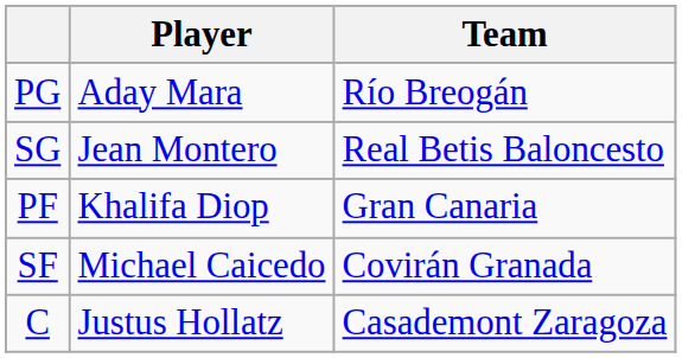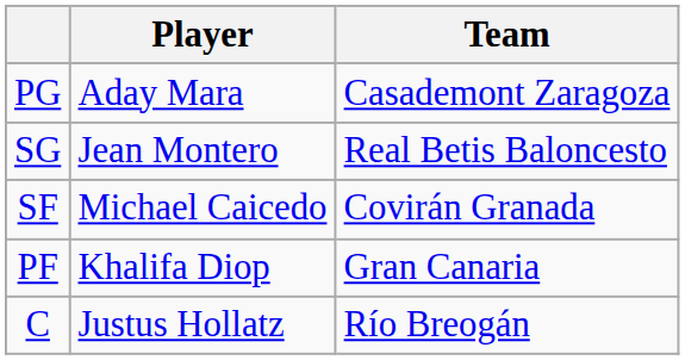 <table class="wikitable">
 <tr>
 <th style="text-align:center;"></th>
 <th style="text-align:center;">Player</th>
 <th style="text-align:center;">Team</th>
 </tr>
 <tr>
 <td style="text-align:center;"><a href='#'>PG</a></td>
 <td> <a href='#'>Aday Mara</a></td>
-<td><a href='#'>Río Breogán</a></td>
+<td><a href='#'>Casademont Zaragoza</a></td>
 </tr>
 <tr>
 <td style="text-align:center;"><a href='#'>SG</a></td>
 <td> <a href='#'>Jean Montero</a></td>
 <td><a href='#'>Real Betis Baloncesto</a></td>
 </tr>
 <tr>
+<td style="text-align:center;"><a href='#'>SF</a></td>
+<td> <a href='#'>Michael Caicedo</a></td>
+<td><a href='#'>Covirán Granada</a></td>
+</tr>
+<tr>
 <td style="text-align:center;"><a href='#'>PF</a></td>
 <td> <a href='#'>Khalifa Diop</a></td>
 <td><a href='#'>Gran Canaria</a></td>
 </tr>
 <tr>
-<td style="text-align:center;"><a href='#'>SF</a></td>
-<td> <a href='#'>Michael Caicedo</a></td>
-<td><a href='#'>Covirán Granada</a></td>
-</tr>
-<tr>
 <td style="text-align:center;"><a href='#'>C</a></td>
 <td> <a href='#'>Justus Hollatz</a></td>
-<td><a href='#'>Casademont Zaragoza</a></td>
+<td><a href='#'>Río Breogán</a></td>
 </tr>
 </table>
